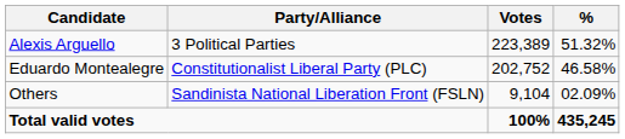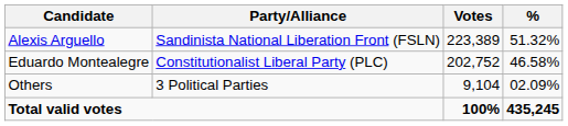 <table class="wikitable">
 <tr>
 <th>Candidate</th>
 <th>Party/Alliance</th>
 <th>Votes</th>
 <th>%</th>
 </tr>
 <tr>
 <td><a href='#'>Alexis Arguello</a></td>
-<td>3 Political Parties</td>
+<td><a href='#'>Sandinista National Liberation Front</a> (FSLN)</td>
 <td align=right>223,389</td>
 <td align=right>51.32%</td>
 </tr>
 <tr>
 <td>Eduardo Montealegre</td>
 <td><a href='#'>Constitutionalist Liberal Party</a> (PLC)</td>
 <td align=right>202,752</td>
 <td align=right>46.58%</td>
 </tr>
 <tr>
 <td>Others</td>
-<td><a href='#'>Sandinista National Liberation Front</a> (FSLN)</td>
+<td>3 Political Parties</td>
 <td align=right>9,104</td>
 <td align=right>02.09%</td>
 </tr>
 <tr>
 <td colspan=2><strong>Total valid votes</strong></td>
 <td align=right><strong>100%</strong></td>
 <td align=right><strong> 435,245</strong></td>
 </tr>
 </table>
